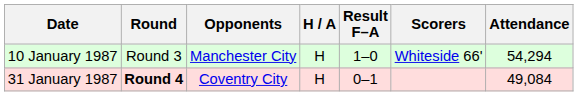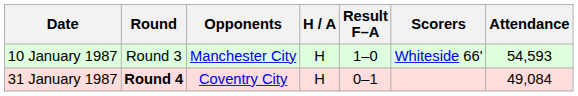 <table class="wikitable" style="text-align:center">
 <tr>
 <th>Date</th>
 <th>Round</th>
 <th>Opponents</th>
 <th>H / A</th>
 <th>Result<br>F–A</th>
 <th>Scorers</th>
 <th>Attendance</th>
 </tr>
 <tr bgcolor="#ddffdd">
 <td>10 January 1987</td>
 <td>Round 3</td>
 <td><a href='#'>Manchester City</a></td>
 <td>H</td>
 <td>1–0</td>
 <td><a href='#'>Whiteside</a> 66'</td>
-<td>54,294</td>
+<td>54,593</td>
 </tr>
 <tr bgcolor="#ffdddd">
 <td>31 January 1987</td>
 <td><strong>Round 4</strong></td>
 <td><a href='#'>Coventry City</a></td>
 <td>H</td>
 <td>0–1</td>
 <td></td>
 <td>49,084</td>
 </tr>
 </table>
